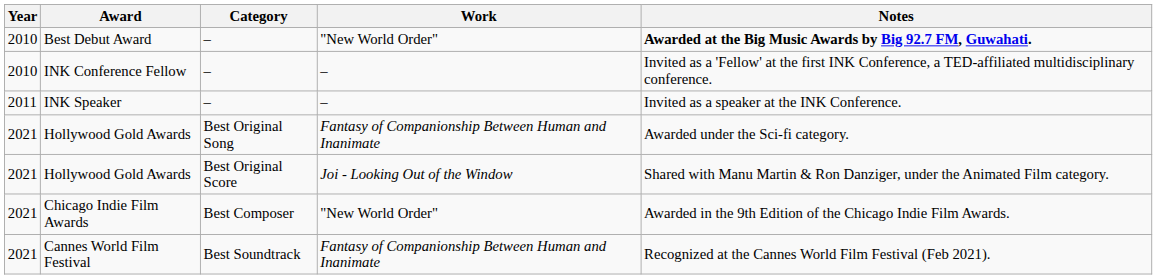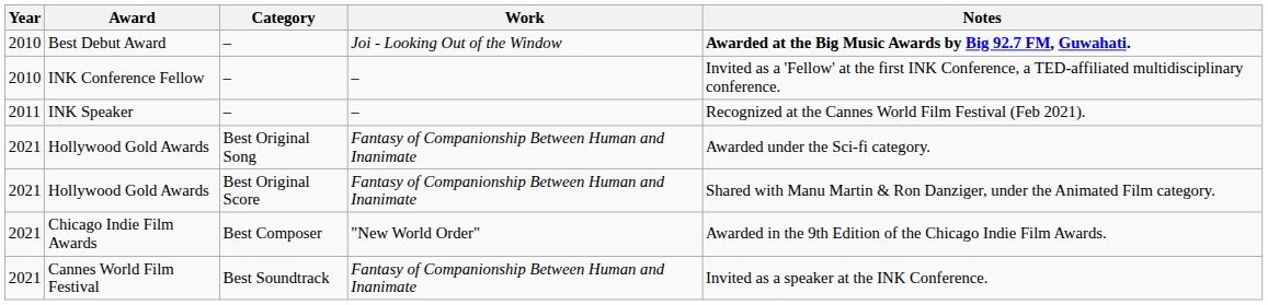 <table class="wikitable sortable">
 <tr>
 <th>Year</th>
 <th>Award</th>
 <th>Category</th>
 <th>Work</th>
 <th>Notes</th>
 </tr>
 <tr>
 <td>2010</td>
 <td>Best Debut Award</td>
 <td>–</td>
-<td>"New World Order"</td>
+<td><em>Joi - Looking Out of the Window</em></td>
 <td><strong>Awarded at the Big Music Awards by <a href='#'>Big 92.7 FM</a>, <a href='#'>Guwahati</a>.</strong></td>
 </tr>
 <tr>
 <td>2010</td>
 <td>INK Conference Fellow</td>
 <td>–</td>
 <td>–</td>
 <td>Invited as a 'Fellow' at the first INK Conference, a TED-affiliated multidisciplinary conference.</td>
 </tr>
 <tr>
 <td>2011</td>
 <td>INK Speaker</td>
 <td>–</td>
 <td>–</td>
-<td>Invited as a speaker at the INK Conference.</td>
+<td>Recognized at the Cannes World Film Festival (Feb 2021).</td>
 </tr>
 <tr>
 <td>2021</td>
 <td>Hollywood Gold Awards</td>
 <td>Best Original Song</td>
 <td><em>Fantasy of Companionship Between Human and Inanimate</em></td>
 <td>Awarded under the Sci-fi category.</td>
 </tr>
 <tr>
 <td>2021</td>
 <td>Hollywood Gold Awards</td>
 <td>Best Original Score</td>
-<td><em>Joi - Looking Out of the Window</em></td>
+<td><em>Fantasy of Companionship Between Human and Inanimate</em></td>
 <td>Shared with Manu Martin & Ron Danziger, under the Animated Film category.</td>
 </tr>
 <tr>
 <td>2021</td>
 <td>Chicago Indie Film Awards</td>
 <td>Best Composer</td>
 <td>"New World Order"</td>
 <td>Awarded in the 9th Edition of the Chicago Indie Film Awards.</td>
 </tr>
 <tr>
 <td>2021</td>
 <td>Cannes World Film Festival</td>
 <td>Best Soundtrack</td>
 <td><em>Fantasy of Companionship Between Human and Inanimate</em></td>
-<td>Recognized at the Cannes World Film Festival (Feb 2021).</td>
+<td>Invited as a speaker at the INK Conference.</td>
 </tr>
 </table>
